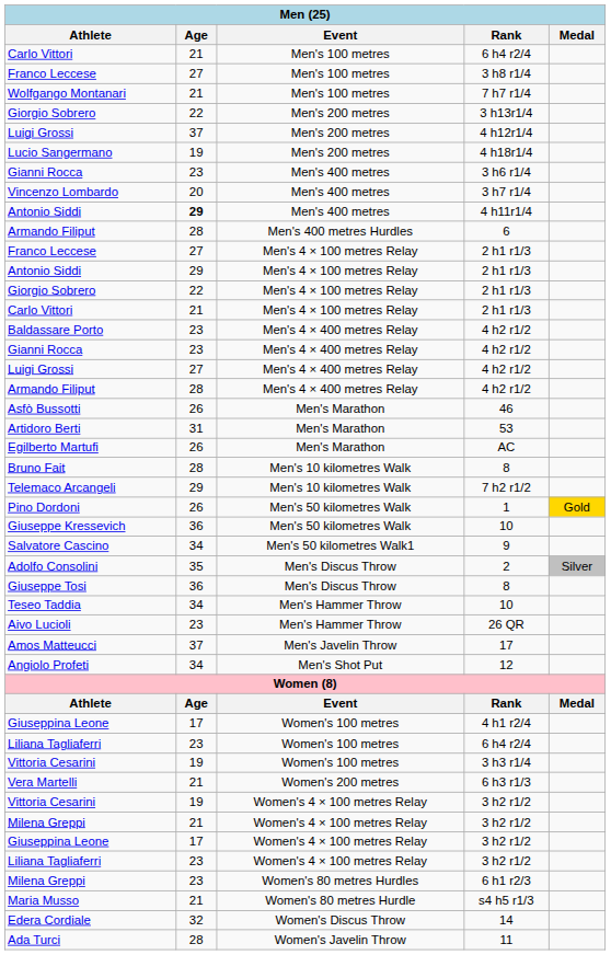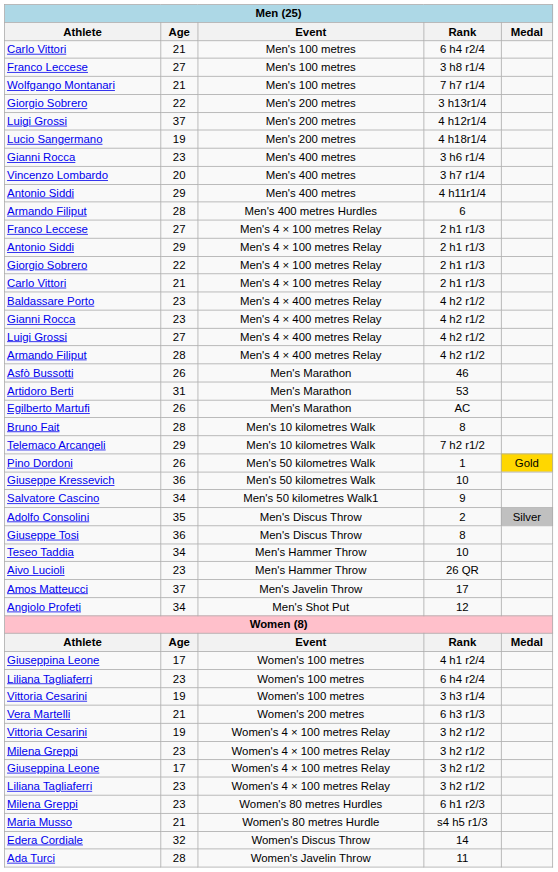 <table class="wikitable" width=55% style="font-size:90%; text-align:center;">
 <tr>
 <td colspan=5 bgcolor=lightblue><strong>Men (25)</strong></td>
 </tr>
 <tr>
 <th>Athlete</th>
 <th>Age</th>
 <th>Event</th>
 <th>Rank</th>
 <th>Medal</th>
 </tr>
 <tr>
 <td align=left><a href='#'>Carlo Vittori</a></td>
 <td>21</td>
 <td>Men's 100 metres</td>
 <td>6 h4 r2/4</td>
 <td></td>
 </tr>
 <tr>
 <td align=left><a href='#'>Franco Leccese</a></td>
 <td>27</td>
 <td>Men's 100 metres</td>
 <td>3 h8 r1/4</td>
 <td></td>
 </tr>
 <tr>
 <td align=left><a href='#'>Wolfgango Montanari</a></td>
 <td>21</td>
 <td>Men's 100 metres</td>
 <td>7 h7 r1/4</td>
 <td></td>
 </tr>
 <tr>
 <td align=left><a href='#'>Giorgio Sobrero</a></td>
 <td>22</td>
 <td>Men's 200 metres</td>
 <td>3 h13r1/4</td>
 <td></td>
 </tr>
 <tr>
 <td align=left><a href='#'>Luigi Grossi</a></td>
 <td>37</td>
 <td>Men's 200 metres</td>
 <td>4 h12r1/4</td>
 <td></td>
 </tr>
 <tr>
 <td align=left><a href='#'>Lucio Sangermano</a></td>
 <td>19</td>
 <td>Men's 200 metres</td>
 <td>4 h18r1/4</td>
 <td></td>
 </tr>
 <tr>
 <td align=left><a href='#'>Gianni Rocca</a></td>
 <td>23</td>
 <td>Men's 400 metres</td>
 <td>3 h6 r1/4</td>
 <td></td>
 </tr>
 <tr>
 <td align=left><a href='#'>Vincenzo Lombardo</a></td>
 <td>20</td>
 <td>Men's 400 metres</td>
 <td>3 h7 r1/4</td>
 <td></td>
 </tr>
 <tr>
 <td align=left><a href='#'>Antonio Siddi</a></td>
-<td><strong>29</strong></td>
+<td>29</td>
 <td>Men's 400 metres</td>
 <td>4 h11r1/4</td>
 <td></td>
 </tr>
 <tr>
 <td align=left><a href='#'>Armando Filiput</a></td>
 <td>28</td>
 <td>Men's 400 metres Hurdles</td>
 <td>6</td>
 <td></td>
 </tr>
 <tr>
 <td align=left><a href='#'>Franco Leccese</a></td>
 <td>27</td>
 <td>Men's 4 × 100 metres Relay</td>
 <td>2 h1 r1/3</td>
 <td></td>
 </tr>
 <tr>
 <td align=left><a href='#'>Antonio Siddi</a></td>
 <td>29</td>
 <td>Men's 4 × 100 metres Relay</td>
 <td>2 h1 r1/3</td>
 <td></td>
 </tr>
 <tr>
 <td align=left><a href='#'>Giorgio Sobrero</a></td>
 <td>22</td>
 <td>Men's 4 × 100 metres Relay</td>
 <td>2 h1 r1/3</td>
 <td></td>
 </tr>
 <tr>
 <td align=left><a href='#'>Carlo Vittori</a></td>
 <td>21</td>
 <td>Men's 4 × 100 metres Relay</td>
 <td>2 h1 r1/3</td>
 <td></td>
 </tr>
 <tr>
 <td align=left><a href='#'>Baldassare Porto</a></td>
 <td>23</td>
 <td>Men's 4 × 400 metres Relay</td>
 <td>4 h2 r1/2</td>
 <td></td>
 </tr>
 <tr>
 <td align=left><a href='#'>Gianni Rocca</a></td>
 <td>23</td>
 <td>Men's 4 × 400 metres Relay</td>
 <td>4 h2 r1/2</td>
 <td></td>
 </tr>
 <tr>
 <td align=left><a href='#'>Luigi Grossi</a></td>
 <td>27</td>
 <td>Men's 4 × 400 metres Relay</td>
 <td>4 h2 r1/2</td>
 <td></td>
 </tr>
 <tr>
 <td align=left><a href='#'>Armando Filiput</a></td>
 <td>28</td>
 <td>Men's 4 × 400 metres Relay</td>
 <td>4 h2 r1/2</td>
 <td></td>
 </tr>
 <tr>
 <td align=left><a href='#'>Asfò Bussotti</a></td>
 <td>26</td>
 <td>Men's Marathon</td>
 <td>46</td>
 <td></td>
 </tr>
 <tr>
 <td align=left><a href='#'>Artidoro Berti</a></td>
 <td>31</td>
 <td>Men's Marathon</td>
 <td>53</td>
 <td></td>
 </tr>
 <tr>
 <td align=left><a href='#'>Egilberto Martufi</a></td>
 <td>26</td>
 <td>Men's Marathon</td>
 <td>AC</td>
 <td></td>
 </tr>
 <tr>
 <td align=left><a href='#'>Bruno Fait</a></td>
 <td>28</td>
 <td>Men's 10 kilometres Walk</td>
 <td>8</td>
 <td></td>
 </tr>
 <tr>
 <td align=left><a href='#'>Telemaco Arcangeli</a></td>
 <td>29</td>
 <td>Men's 10 kilometres Walk</td>
 <td>7 h2 r1/2</td>
 <td></td>
 </tr>
 <tr>
 <td align=left><a href='#'>Pino Dordoni</a></td>
 <td>26</td>
 <td>Men's 50 kilometres Walk</td>
 <td>1</td>
 <td bgcolor=gold>Gold</td>
 </tr>
 <tr>
 <td align=left><a href='#'>Giuseppe Kressevich</a></td>
 <td>36</td>
 <td>Men's 50 kilometres Walk</td>
 <td>10</td>
 <td></td>
 </tr>
 <tr>
 <td align=left><a href='#'>Salvatore Cascino</a></td>
 <td>34</td>
 <td>Men's 50 kilometres Walk1</td>
 <td>9</td>
 <td></td>
 </tr>
 <tr>
 <td align=left><a href='#'>Adolfo Consolini</a></td>
 <td>35</td>
 <td>Men's Discus Throw</td>
 <td>2</td>
 <td bgcolor=silver>Silver</td>
 </tr>
 <tr>
 <td align=left><a href='#'>Giuseppe Tosi</a></td>
 <td>36</td>
 <td>Men's Discus Throw</td>
 <td>8</td>
 <td></td>
 </tr>
 <tr>
 <td align=left><a href='#'>Teseo Taddia</a></td>
 <td>34</td>
 <td>Men's Hammer Throw</td>
 <td>10</td>
 <td></td>
 </tr>
 <tr>
 <td align=left><a href='#'>Aivo Lucioli</a></td>
 <td>23</td>
 <td>Men's Hammer Throw</td>
 <td>26 QR</td>
 <td></td>
 </tr>
 <tr>
 <td align=left><a href='#'>Amos Matteucci</a></td>
 <td>37</td>
 <td>Men's Javelin Throw</td>
 <td>17</td>
 <td></td>
 </tr>
 <tr>
 <td align=left><a href='#'>Angiolo Profeti</a></td>
 <td>34</td>
 <td>Men's Shot Put</td>
 <td>12</td>
 <td></td>
 </tr>
 <tr>
 <td colspan=5 bgcolor=pink><strong>Women (8)</strong></td>
 </tr>
 <tr>
 <th>Athlete</th>
 <th>Age</th>
 <th>Event</th>
 <th>Rank</th>
 <th>Medal</th>
 </tr>
 <tr>
 <td align=left><a href='#'>Giuseppina Leone</a></td>
 <td>17</td>
 <td>Women's 100 metres</td>
 <td>4 h1 r2/4</td>
 <td></td>
 </tr>
 <tr>
 <td align=left><a href='#'>Liliana Tagliaferri</a></td>
 <td>23</td>
 <td>Women's 100 metres</td>
 <td>6 h4 r2/4</td>
 <td></td>
 </tr>
 <tr>
 <td align=left><a href='#'>Vittoria Cesarini</a></td>
 <td>19</td>
 <td>Women's 100 metres</td>
 <td>3 h3 r1/4</td>
 <td></td>
 </tr>
 <tr>
 <td align=left><a href='#'>Vera Martelli</a></td>
 <td>21</td>
 <td>Women's 200 metres</td>
 <td>6 h3 r1/3</td>
 <td></td>
 </tr>
 <tr>
 <td align=left><a href='#'>Vittoria Cesarini</a></td>
 <td>19</td>
 <td>Women's 4 × 100 metres Relay</td>
 <td>3 h2 r1/2</td>
 <td></td>
 </tr>
 <tr>
 <td align=left><a href='#'>Milena Greppi</a></td>
-<td>21</td>
+<td>23</td>
 <td>Women's 4 × 100 metres Relay</td>
 <td>3 h2 r1/2</td>
 <td></td>
 </tr>
 <tr>
 <td align=left><a href='#'>Giuseppina Leone</a></td>
 <td>17</td>
 <td>Women's 4 × 100 metres Relay</td>
 <td>3 h2 r1/2</td>
 <td></td>
 </tr>
 <tr>
 <td align=left><a href='#'>Liliana Tagliaferri</a></td>
 <td>23</td>
 <td>Women's 4 × 100 metres Relay</td>
 <td>3 h2 r1/2</td>
 <td></td>
 </tr>
 <tr>
 <td align=left><a href='#'>Milena Greppi</a></td>
 <td>23</td>
 <td>Women's 80 metres Hurdles</td>
 <td>6 h1 r2/3</td>
 <td></td>
 </tr>
 <tr>
 <td align=left><a href='#'>Maria Musso</a></td>
 <td>21</td>
 <td>Women's 80 metres Hurdle</td>
 <td>s4 h5 r1/3</td>
 <td></td>
 </tr>
 <tr>
 <td align=left><a href='#'>Edera Cordiale</a></td>
 <td>32</td>
 <td>Women's Discus Throw</td>
 <td>14</td>
 <td></td>
 </tr>
 <tr>
 <td align=left><a href='#'>Ada Turci</a></td>
 <td>28</td>
 <td>Women's Javelin Throw</td>
 <td>11</td>
 <td></td>
 </tr>
 </table>
